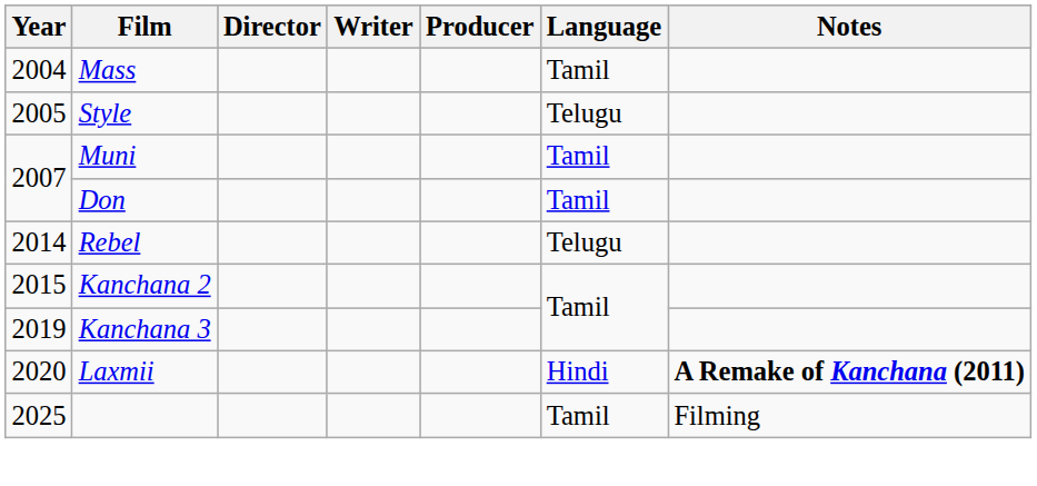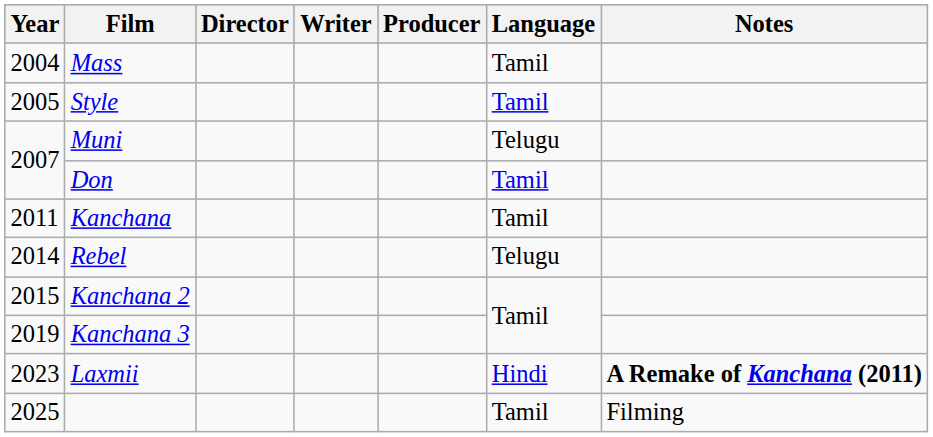 <table class="wikitable">
 <tr style="background:#ccc; text-align:center;">
 <th scope="col">Year</th>
 <th scope="col">Film</th>
 <th scope="col">Director</th>
 <th scope="col">Writer</th>
 <th scope="col">Producer</th>
 <th scope="col">Language</th>
 <th scope="col">Notes</th>
 </tr>
 <tr>
 <td>2004</td>
 <td><em><a href='#'>Mass</a></em></td>
 <td></td>
 <td></td>
 <td></td>
 <td>Tamil</td>
 <td></td>
 </tr>
 <tr>
 <td>2005</td>
 <td><em><a href='#'>Style</a></em></td>
 <td></td>
 <td></td>
 <td></td>
-<td>Telugu</td>
+<td><a href='#'>Tamil</a></td>
 <td></td>
 </tr>
 <tr>
 <td rowspan=2>2007</td>
 <td><em><a href='#'>Muni</a></em></td>
 <td></td>
 <td></td>
 <td></td>
-<td><a href='#'>Tamil</a></td>
+<td>Telugu</td>
 <td></td>
 </tr>
 <tr>
 <td><em><a href='#'>Don</a></em></td>
 <td></td>
 <td></td>
 <td></td>
 <td><a href='#'>Tamil</a></td>
+<td></td>
+</tr>
+<tr>
+<td>2011</td>
+<td><em><a href='#'>Kanchana</a></em></td>
+<td></td>
+<td></td>
+<td></td>
+<td>Tamil</td>
 <td></td>
 </tr>
 <tr>
 <td>2014</td>
 <td><em><a href='#'>Rebel</a></em></td>
 <td></td>
 <td></td>
 <td></td>
 <td>Telugu</td>
 <td></td>
 </tr>
 <tr>
 <td>2015</td>
 <td><em><a href='#'>Kanchana 2</a></em></td>
 <td></td>
 <td></td>
 <td></td>
 <td rowspan="2">Tamil</td>
 <td></td>
 </tr>
 <tr>
 <td>2019</td>
 <td><em><a href='#'>Kanchana 3</a></em></td>
 <td></td>
 <td></td>
 <td></td>
 <td></td>
 </tr>
 <tr>
-<td>2020</td>
+<td>2023</td>
 <td><em><a href='#'>Laxmii</a></em></td>
 <td></td>
 <td></td>
 <td></td>
 <td><a href='#'>Hindi</a></td>
 <td><strong>A Remake of <em><a href='#'>Kanchana</a></em> (2011)</strong></td>
 </tr>
 <tr>
 <td>2025</td>
 <td></td>
 <td></td>
 <td></td>
 <td></td>
 <td>Tamil</td>
 <td>Filming</td>
 </tr>
 </table>
